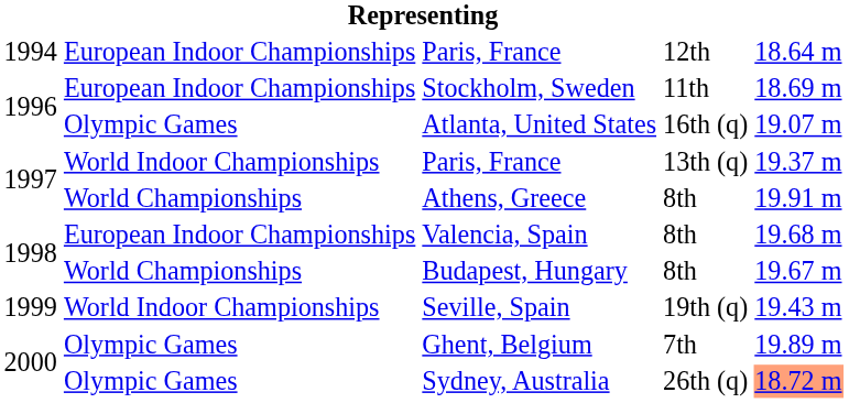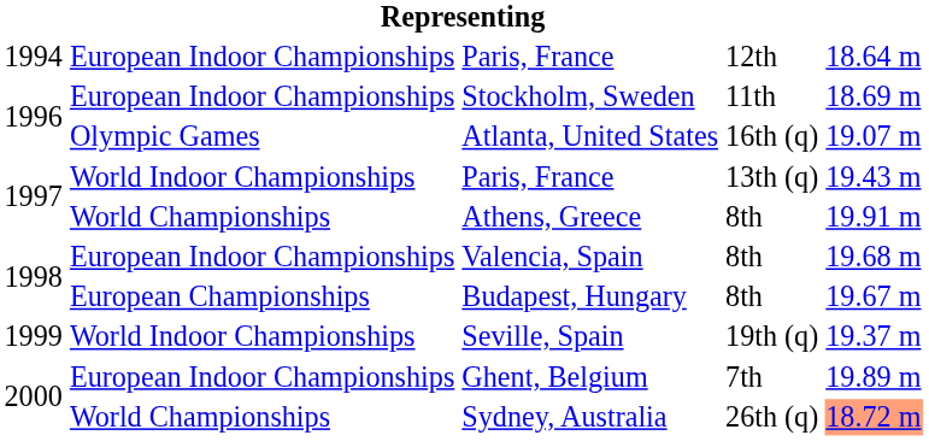 <table>
 <tr>
 <th colspan="5">Representing </th>
 </tr>
 <tr>
 <td>1994</td>
 <td><a href='#'>European Indoor Championships</a></td>
 <td><a href='#'>Paris, France</a></td>
 <td>12th</td>
 <td><a href='#'>18.64 m</a></td>
 </tr>
 <tr>
 <td rowspan=2>1996</td>
 <td><a href='#'>European Indoor Championships</a></td>
 <td><a href='#'>Stockholm, Sweden</a></td>
 <td>11th</td>
 <td><a href='#'>18.69 m</a></td>
 </tr>
 <tr>
 <td><a href='#'>Olympic Games</a></td>
 <td><a href='#'>Atlanta, United States</a></td>
 <td>16th (q)</td>
 <td><a href='#'>19.07 m</a></td>
 </tr>
 <tr>
 <td rowspan=2>1997</td>
 <td><a href='#'>World Indoor Championships</a></td>
 <td><a href='#'>Paris, France</a></td>
 <td>13th (q)</td>
-<td><a href='#'>19.37 m</a></td>
+<td><a href='#'>19.43 m</a></td>
 </tr>
 <tr>
 <td><a href='#'>World Championships</a></td>
 <td><a href='#'>Athens, Greece</a></td>
 <td>8th</td>
 <td><a href='#'>19.91 m</a></td>
 </tr>
 <tr>
 <td rowspan=2>1998</td>
 <td><a href='#'>European Indoor Championships</a></td>
 <td><a href='#'>Valencia, Spain</a></td>
 <td>8th</td>
 <td><a href='#'>19.68 m</a></td>
 </tr>
 <tr>
-<td><a href='#'>World Championships</a></td>
+<td><a href='#'>European Championships</a></td>
 <td><a href='#'>Budapest, Hungary</a></td>
 <td>8th</td>
 <td><a href='#'>19.67 m</a></td>
 </tr>
 <tr>
 <td>1999</td>
 <td><a href='#'>World Indoor Championships</a></td>
 <td><a href='#'>Seville, Spain</a></td>
 <td>19th (q)</td>
-<td><a href='#'>19.43 m</a></td>
+<td><a href='#'>19.37 m</a></td>
 </tr>
 <tr>
 <td rowspan=2>2000</td>
-<td><a href='#'>Olympic Games</a></td>
+<td><a href='#'>European Indoor Championships</a></td>
 <td><a href='#'>Ghent, Belgium</a></td>
 <td>7th</td>
 <td><a href='#'>19.89 m</a></td>
 </tr>
 <tr>
-<td><a href='#'>Olympic Games</a></td>
+<td><a href='#'>World Championships</a></td>
 <td><a href='#'>Sydney, Australia</a></td>
 <td>26th (q)</td>
 <td style="background: lightsalmon;"><a href='#'>18.72 m</a></td>
 </tr>
 </table>
